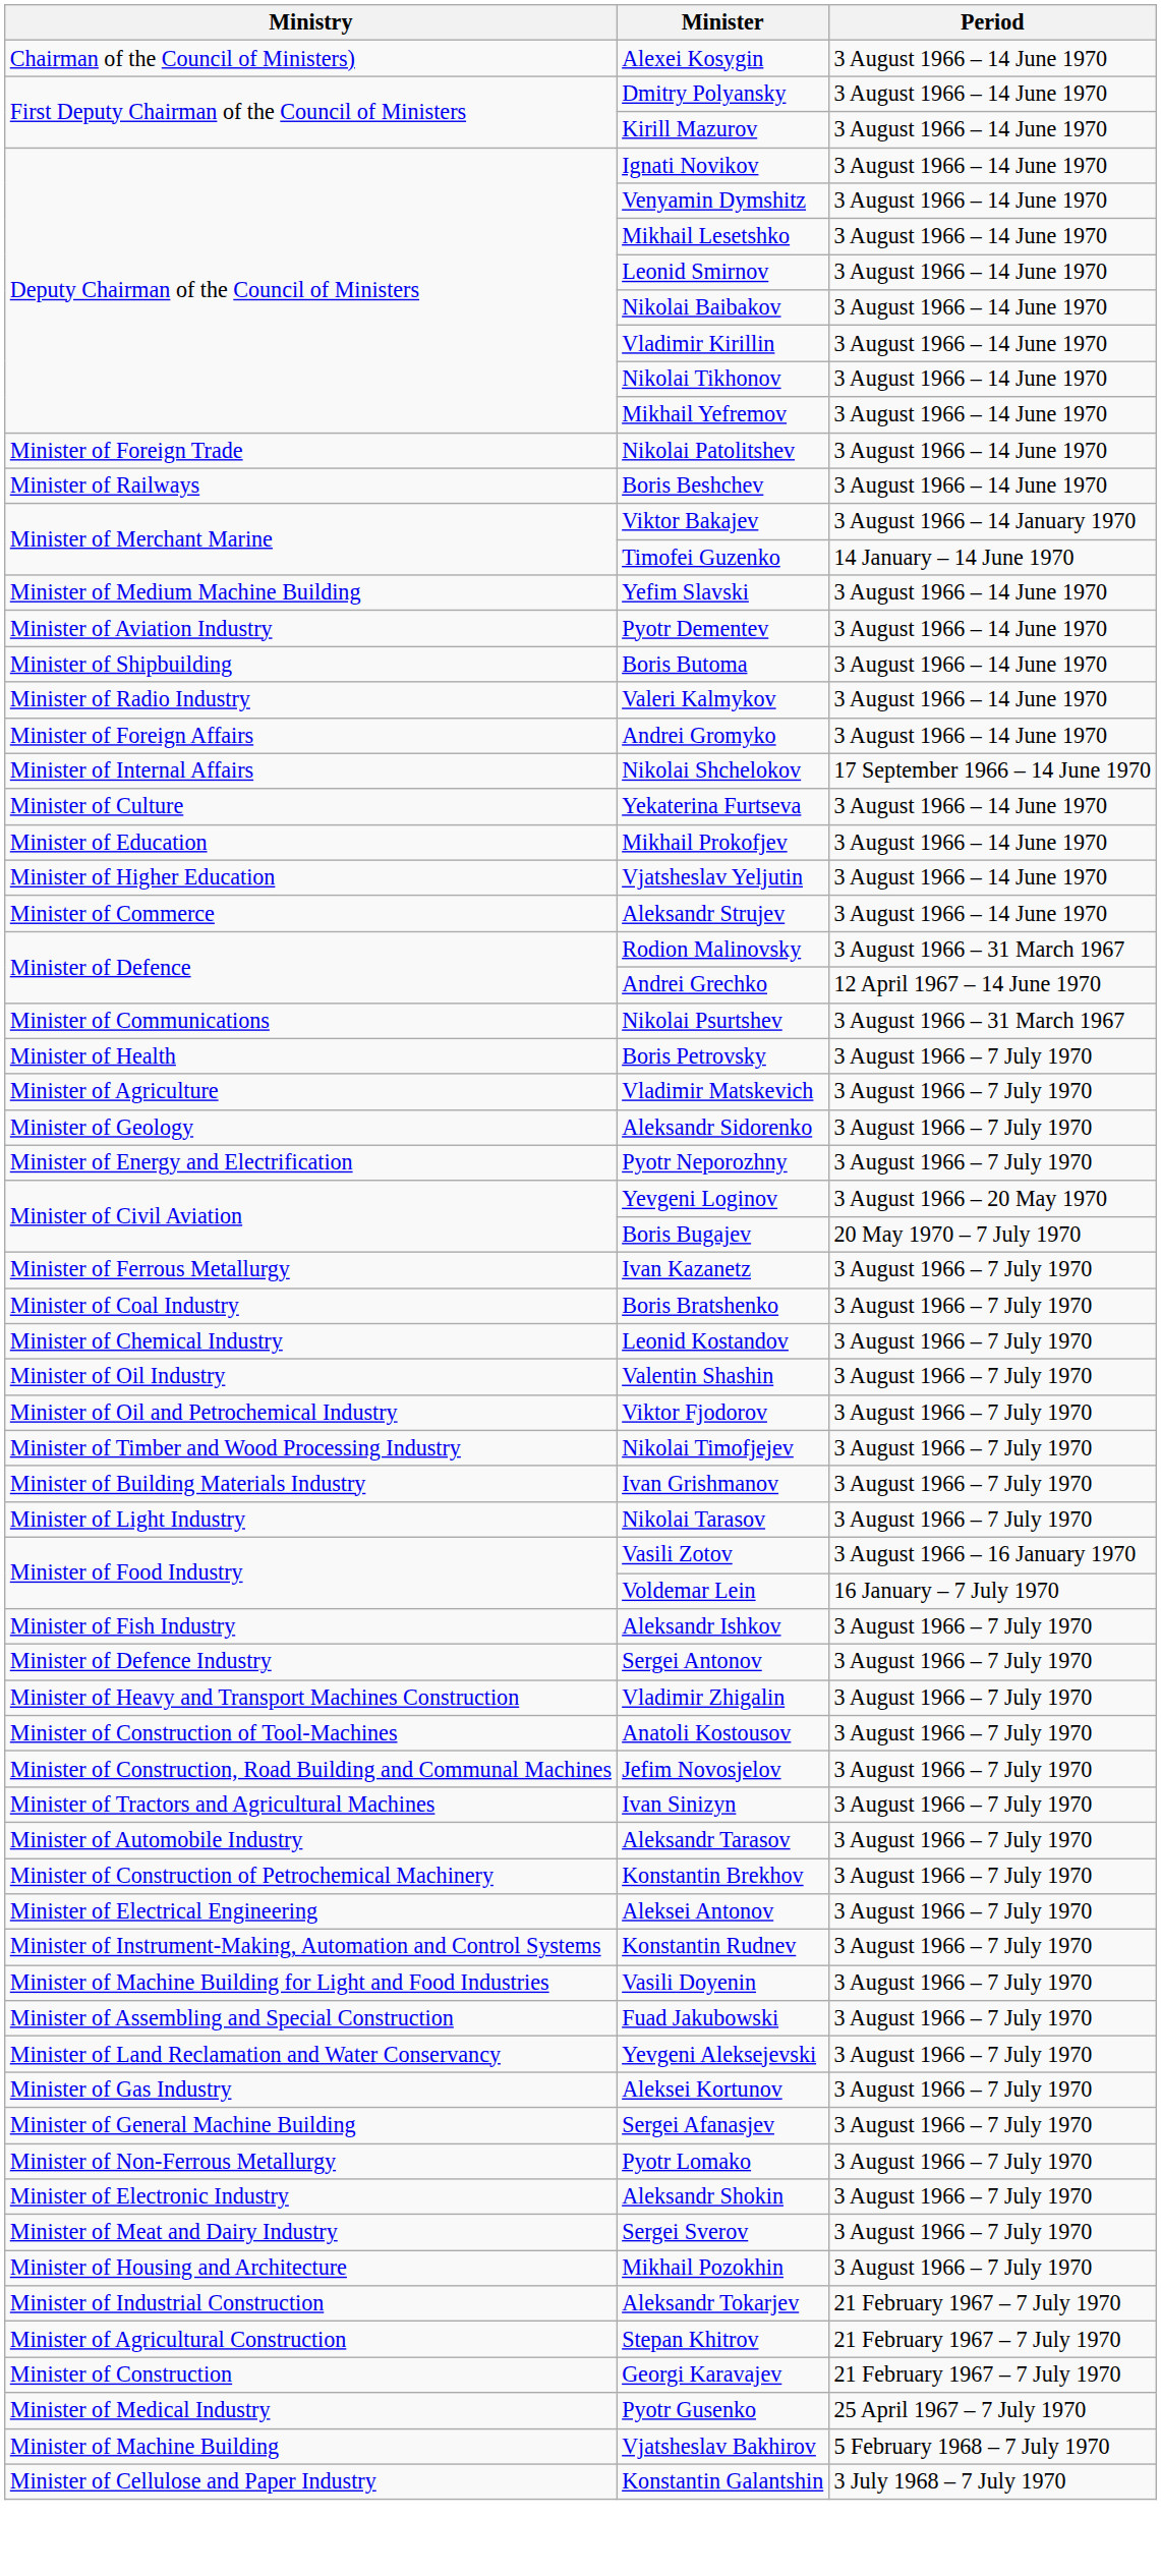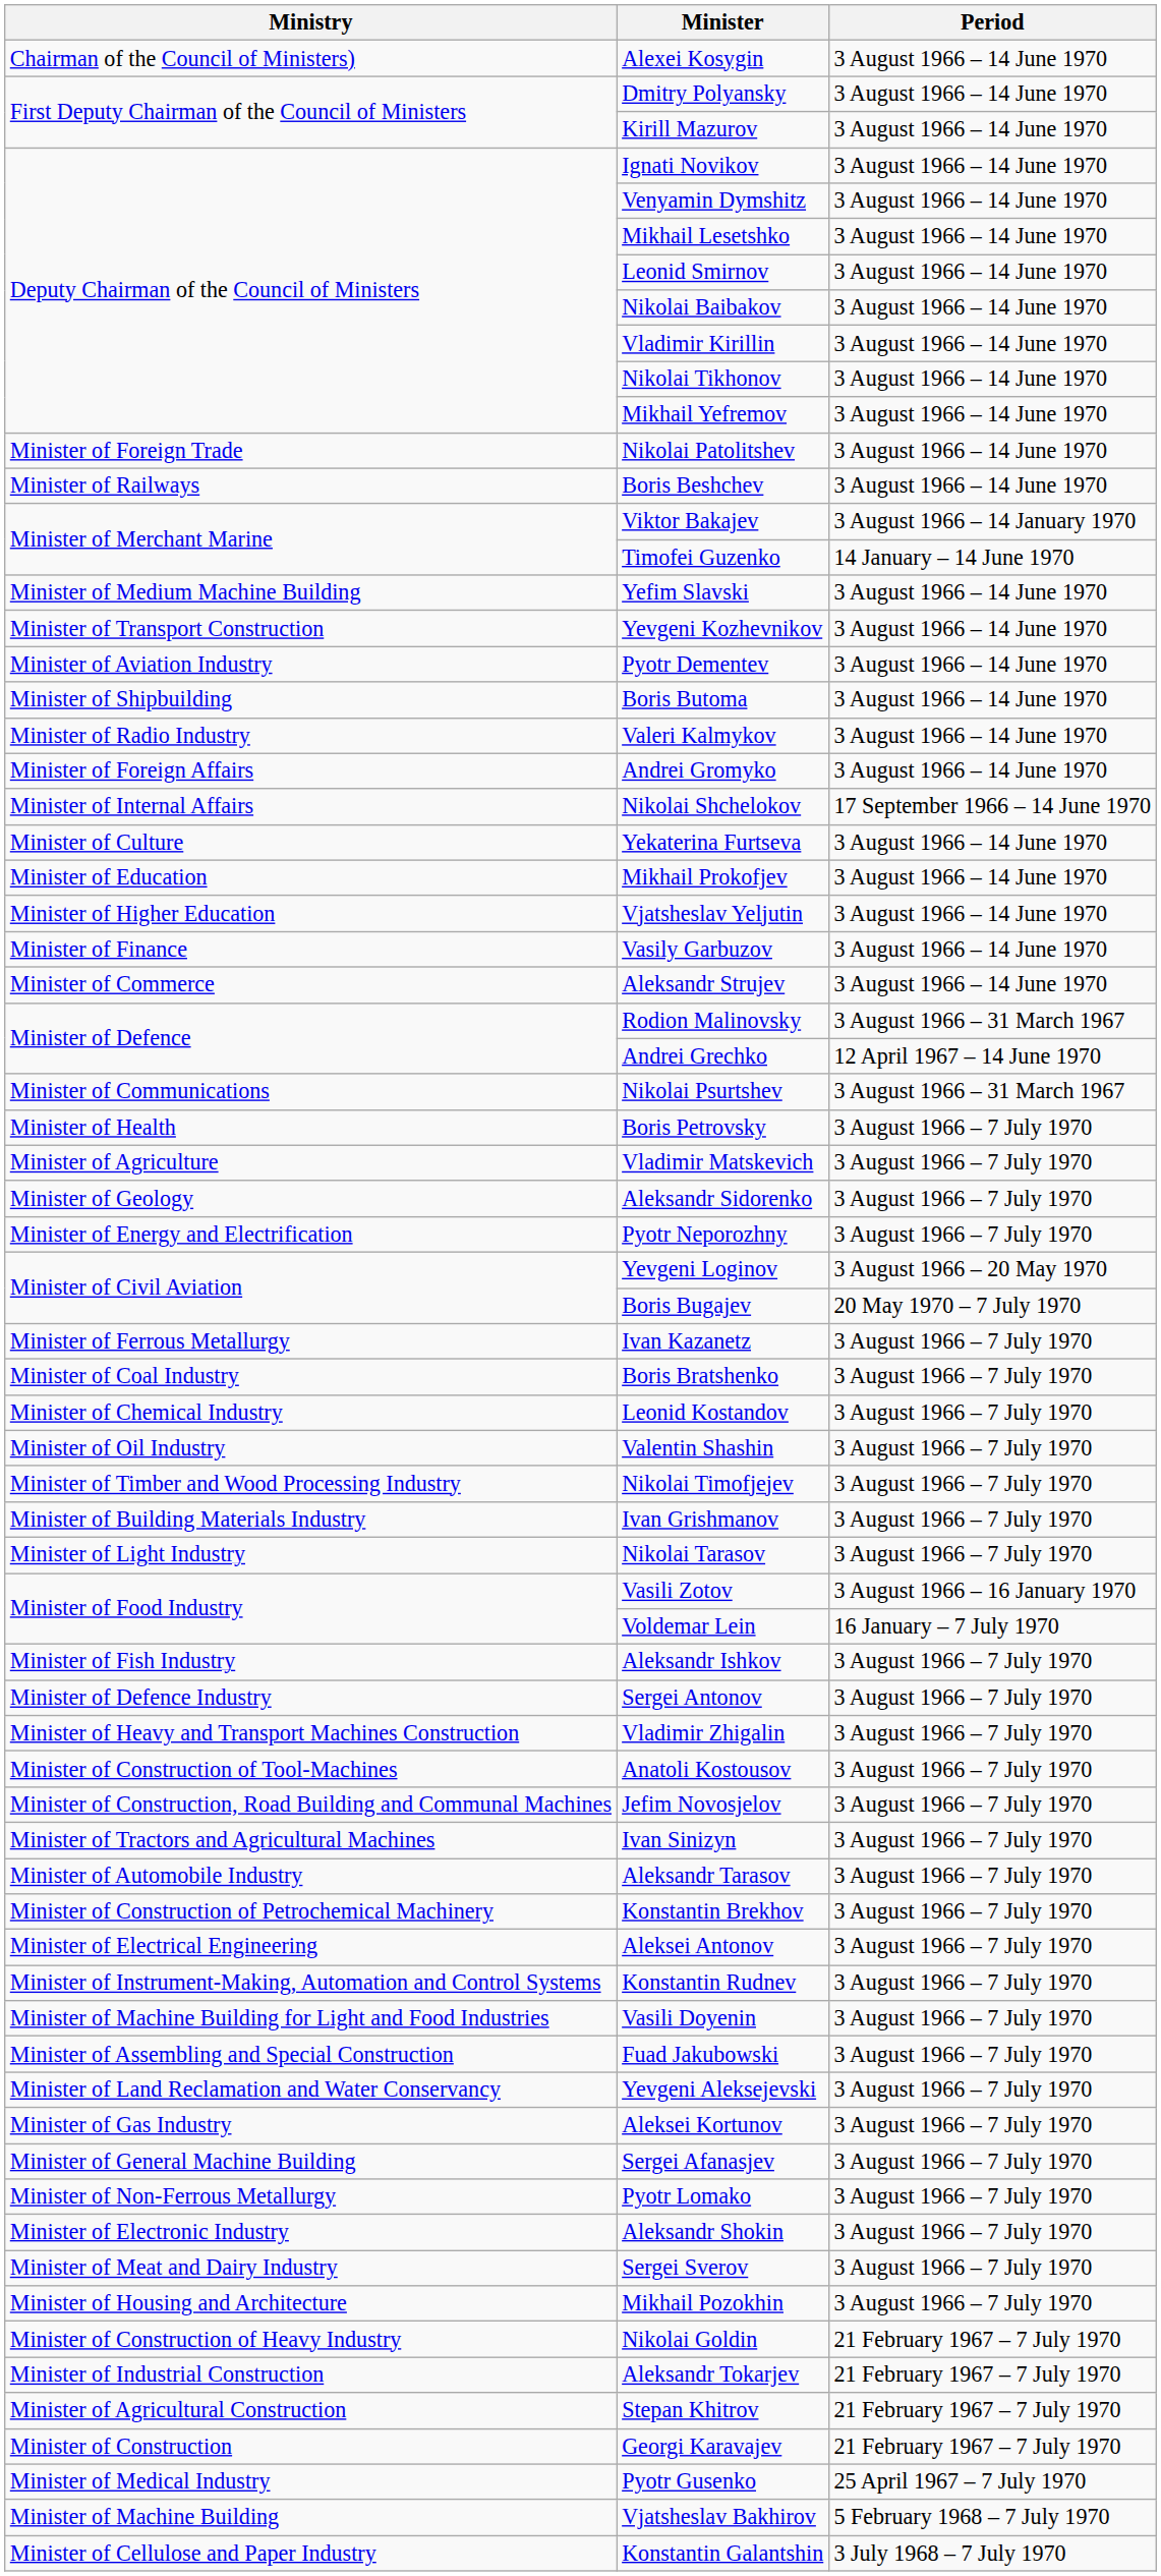 <table class="wikitable">
 <tr>
 <th>Ministry</th>
 <th>Minister</th>
 <th>Period</th>
 </tr>
 <tr>
 <td><a href='#'>Chairman</a> of the <a href='#'>Council of Ministers)</a></td>
 <td><a href='#'>Alexei Kosygin</a></td>
 <td>3 August 1966 – 14 June 1970</td>
 </tr>
 <tr>
 <td rowspan="2"><a href='#'>First Deputy Chairman</a> of the <a href='#'>Council of Ministers</a></td>
 <td><a href='#'>Dmitry Polyansky</a></td>
 <td>3 August 1966 – 14 June 1970</td>
 </tr>
 <tr>
 <td><a href='#'>Kirill Mazurov</a></td>
 <td>3 August 1966 – 14 June 1970</td>
 </tr>
 <tr>
 <td rowspan="8"><a href='#'>Deputy Chairman</a> of the <a href='#'>Council of Ministers</a></td>
 <td><a href='#'>Ignati Novikov</a></td>
 <td>3 August 1966 – 14 June 1970</td>
 </tr>
 <tr>
 <td><a href='#'>Venyamin Dymshitz</a></td>
 <td>3 August 1966 – 14 June 1970</td>
 </tr>
 <tr>
 <td><a href='#'>Mikhail Lesetshko</a></td>
 <td>3 August 1966 – 14 June 1970</td>
 </tr>
 <tr>
 <td><a href='#'>Leonid Smirnov</a></td>
 <td>3 August 1966 – 14 June 1970</td>
 </tr>
 <tr>
 <td><a href='#'>Nikolai Baibakov</a></td>
 <td>3 August 1966 – 14 June 1970</td>
 </tr>
 <tr>
 <td><a href='#'>Vladimir Kirillin</a></td>
 <td>3 August 1966 – 14 June 1970</td>
 </tr>
 <tr>
 <td><a href='#'>Nikolai Tikhonov</a></td>
 <td>3 August 1966 – 14 June 1970</td>
 </tr>
 <tr>
 <td><a href='#'>Mikhail Yefremov</a></td>
 <td>3 August 1966 – 14 June 1970</td>
 </tr>
 <tr>
 <td><a href='#'>Minister of Foreign Trade</a></td>
 <td><a href='#'>Nikolai Patolitshev</a></td>
 <td>3 August 1966 – 14 June 1970</td>
 </tr>
 <tr>
 <td><a href='#'>Minister of Railways</a></td>
 <td><a href='#'>Boris Beshchev</a></td>
 <td>3 August 1966 – 14 June 1970</td>
 </tr>
 <tr>
 <td rowspan="2"><a href='#'>Minister of Merchant Marine</a></td>
 <td><a href='#'>Viktor Bakajev</a></td>
 <td>3 August 1966 – 14 January 1970</td>
 </tr>
 <tr>
 <td><a href='#'>Timofei Guzenko</a></td>
 <td>14 January – 14 June 1970</td>
 </tr>
 <tr>
 <td><a href='#'>Minister of Medium Machine Building</a></td>
 <td><a href='#'>Yefim Slavski</a></td>
 <td>3 August 1966 – 14 June 1970</td>
 </tr>
 <tr>
+<td><a href='#'>Minister of Transport Construction</a></td>
+<td><a href='#'>Yevgeni Kozhevnikov</a></td>
+<td>3 August 1966 – 14 June 1970</td>
+</tr>
+<tr>
 <td><a href='#'>Minister of Aviation Industry</a></td>
 <td><a href='#'>Pyotr Dementev</a></td>
 <td>3 August 1966 – 14 June 1970</td>
 </tr>
 <tr>
 <td><a href='#'>Minister of Shipbuilding</a></td>
 <td><a href='#'>Boris Butoma</a></td>
 <td>3 August 1966 – 14 June 1970</td>
 </tr>
 <tr>
 <td><a href='#'>Minister of Radio Industry</a></td>
 <td><a href='#'>Valeri Kalmykov</a></td>
 <td>3 August 1966 – 14 June 1970</td>
 </tr>
 <tr>
 <td><a href='#'>Minister of Foreign Affairs</a></td>
 <td><a href='#'>Andrei Gromyko</a></td>
 <td>3 August 1966 – 14 June 1970</td>
 </tr>
 <tr>
 <td><a href='#'>Minister of Internal Affairs</a></td>
 <td><a href='#'>Nikolai Shchelokov</a></td>
 <td>17 September 1966 – 14 June 1970</td>
 </tr>
 <tr>
 <td><a href='#'>Minister of Culture</a></td>
 <td><a href='#'>Yekaterina Furtseva</a></td>
 <td>3 August 1966 – 14 June 1970</td>
 </tr>
 <tr>
 <td><a href='#'>Minister of Education</a></td>
 <td><a href='#'>Mikhail Prokofjev</a></td>
 <td>3 August 1966 – 14 June 1970</td>
 </tr>
 <tr>
 <td><a href='#'>Minister of Higher Education</a></td>
 <td><a href='#'>Vjatsheslav Yeljutin</a></td>
+<td>3 August 1966 – 14 June 1970</td>
+</tr>
+<tr>
+<td><a href='#'>Minister of Finance</a></td>
+<td><a href='#'>Vasily Garbuzov</a></td>
 <td>3 August 1966 – 14 June 1970</td>
 </tr>
 <tr>
 <td><a href='#'>Minister of Commerce</a></td>
 <td><a href='#'>Aleksandr Strujev</a></td>
 <td>3 August 1966 – 14 June 1970</td>
 </tr>
 <tr>
 <td rowspan="2"><a href='#'>Minister of Defence</a></td>
 <td><a href='#'>Rodion Malinovsky</a></td>
 <td>3 August 1966 – 31 March 1967</td>
 </tr>
 <tr>
 <td><a href='#'>Andrei Grechko</a></td>
 <td>12 April 1967 – 14 June 1970</td>
 </tr>
 <tr>
 <td><a href='#'>Minister of Communications</a></td>
 <td><a href='#'>Nikolai Psurtshev</a></td>
 <td>3 August 1966 – 31 March 1967</td>
 </tr>
 <tr>
 <td><a href='#'>Minister of Health</a></td>
 <td><a href='#'>Boris Petrovsky</a></td>
 <td>3 August 1966 – 7 July 1970</td>
 </tr>
 <tr>
 <td><a href='#'>Minister of Agriculture</a></td>
 <td><a href='#'>Vladimir Matskevich</a></td>
 <td>3 August 1966 – 7 July 1970</td>
 </tr>
 <tr>
 <td><a href='#'>Minister of Geology</a></td>
 <td><a href='#'>Aleksandr Sidorenko</a></td>
 <td>3 August 1966 – 7 July 1970</td>
 </tr>
 <tr>
 <td><a href='#'>Minister of Energy and Electrification</a></td>
 <td><a href='#'>Pyotr Neporozhny</a></td>
 <td>3 August 1966 – 7 July 1970</td>
 </tr>
 <tr>
 <td rowspan="2"><a href='#'>Minister of Civil Aviation</a></td>
 <td><a href='#'>Yevgeni Loginov</a></td>
 <td>3 August 1966 – 20 May 1970</td>
 </tr>
 <tr>
 <td><a href='#'>Boris Bugajev</a></td>
 <td>20 May 1970 – 7 July 1970</td>
 </tr>
 <tr>
 <td><a href='#'>Minister of Ferrous Metallurgy</a></td>
 <td><a href='#'>Ivan Kazanetz</a></td>
 <td>3 August 1966 – 7 July 1970</td>
 </tr>
 <tr>
 <td><a href='#'>Minister of Coal Industry</a></td>
 <td><a href='#'>Boris Bratshenko</a></td>
 <td>3 August 1966 – 7 July 1970</td>
 </tr>
 <tr>
 <td><a href='#'>Minister of Chemical Industry</a></td>
 <td><a href='#'>Leonid Kostandov</a></td>
 <td>3 August 1966 – 7 July 1970</td>
 </tr>
 <tr>
 <td><a href='#'>Minister of Oil Industry</a></td>
 <td><a href='#'>Valentin Shashin</a></td>
-<td>3 August 1966 – 7 July 1970</td>
-</tr>
-<tr>
-<td><a href='#'>Minister of Oil and Petrochemical Industry</a></td>
-<td><a href='#'>Viktor Fjodorov</a></td>
 <td>3 August 1966 – 7 July 1970</td>
 </tr>
 <tr>
 <td><a href='#'>Minister of Timber and Wood Processing Industry</a></td>
 <td><a href='#'>Nikolai Timofjejev</a></td>
 <td>3 August 1966 – 7 July 1970</td>
 </tr>
 <tr>
 <td><a href='#'>Minister of Building Materials Industry</a></td>
 <td><a href='#'>Ivan Grishmanov</a></td>
 <td>3 August 1966 – 7 July 1970</td>
 </tr>
 <tr>
 <td><a href='#'>Minister of Light Industry</a></td>
 <td><a href='#'>Nikolai Tarasov</a></td>
 <td>3 August 1966 – 7 July 1970</td>
 </tr>
 <tr>
 <td rowspan="2"><a href='#'>Minister of Food Industry</a></td>
 <td><a href='#'>Vasili Zotov</a></td>
 <td>3 August 1966 – 16 January 1970</td>
 </tr>
 <tr>
 <td><a href='#'>Voldemar Lein</a></td>
 <td>16 January – 7 July 1970</td>
 </tr>
 <tr>
 <td><a href='#'>Minister of Fish Industry</a></td>
 <td><a href='#'>Aleksandr Ishkov</a></td>
 <td>3 August 1966 – 7 July 1970</td>
 </tr>
 <tr>
 <td><a href='#'>Minister of Defence Industry</a></td>
 <td><a href='#'>Sergei Antonov</a></td>
 <td>3 August 1966 – 7 July 1970</td>
 </tr>
 <tr>
 <td><a href='#'>Minister of Heavy and Transport Machines Construction</a></td>
 <td><a href='#'>Vladimir Zhigalin</a></td>
 <td>3 August 1966 – 7 July 1970</td>
 </tr>
 <tr>
 <td><a href='#'>Minister of Construction of Tool-Machines</a></td>
 <td><a href='#'>Anatoli Kostousov</a></td>
 <td>3 August 1966 – 7 July 1970</td>
 </tr>
 <tr>
 <td><a href='#'>Minister of Construction, Road Building and Communal Machines</a></td>
 <td><a href='#'>Jefim Novosjelov</a></td>
 <td>3 August 1966 – 7 July 1970</td>
 </tr>
 <tr>
 <td><a href='#'>Minister of Tractors and Agricultural Machines</a></td>
 <td><a href='#'>Ivan Sinizyn</a></td>
 <td>3 August 1966 – 7 July 1970</td>
 </tr>
 <tr>
 <td><a href='#'>Minister of Automobile Industry</a></td>
 <td><a href='#'>Aleksandr Tarasov</a></td>
 <td>3 August 1966 – 7 July 1970</td>
 </tr>
 <tr>
 <td><a href='#'>Minister of Construction of Petrochemical Machinery</a></td>
 <td><a href='#'>Konstantin Brekhov</a></td>
 <td>3 August 1966 – 7 July 1970</td>
 </tr>
 <tr>
 <td><a href='#'>Minister of Electrical Engineering</a></td>
 <td><a href='#'>Aleksei Antonov</a></td>
 <td>3 August 1966 – 7 July 1970</td>
 </tr>
 <tr>
 <td><a href='#'>Minister of Instrument-Making, Automation and Control Systems</a></td>
 <td><a href='#'>Konstantin Rudnev</a></td>
 <td>3 August 1966 – 7 July 1970</td>
 </tr>
 <tr>
 <td><a href='#'>Minister of Machine Building for Light and Food Industries</a></td>
 <td><a href='#'>Vasili Doyenin</a></td>
 <td>3 August 1966 – 7 July 1970</td>
 </tr>
 <tr>
 <td><a href='#'>Minister of Assembling and Special Construction</a></td>
 <td><a href='#'>Fuad Jakubowski</a></td>
 <td>3 August 1966 – 7 July 1970</td>
 </tr>
 <tr>
 <td><a href='#'>Minister of Land Reclamation and Water Conservancy</a></td>
 <td><a href='#'>Yevgeni Aleksejevski</a></td>
 <td>3 August 1966 – 7 July 1970</td>
 </tr>
 <tr>
 <td><a href='#'>Minister of Gas Industry</a></td>
 <td><a href='#'>Aleksei Kortunov</a></td>
 <td>3 August 1966 – 7 July 1970</td>
 </tr>
 <tr>
 <td><a href='#'>Minister of General Machine Building</a></td>
 <td><a href='#'>Sergei Afanasjev</a></td>
 <td>3 August 1966 – 7 July 1970</td>
 </tr>
 <tr>
 <td><a href='#'>Minister of Non-Ferrous Metallurgy</a></td>
 <td><a href='#'>Pyotr Lomako</a></td>
 <td>3 August 1966 – 7 July 1970</td>
 </tr>
 <tr>
 <td><a href='#'>Minister of Electronic Industry</a></td>
 <td><a href='#'>Aleksandr Shokin</a></td>
 <td>3 August 1966 – 7 July 1970</td>
 </tr>
 <tr>
 <td><a href='#'>Minister of Meat and Dairy Industry</a></td>
 <td><a href='#'>Sergei Sverov</a></td>
 <td>3 August 1966 – 7 July 1970</td>
 </tr>
 <tr>
 <td><a href='#'>Minister of Housing and Architecture</a></td>
 <td><a href='#'>Mikhail Pozokhin</a></td>
 <td>3 August 1966 – 7 July 1970</td>
 </tr>
 <tr>
+<td><a href='#'>Minister of Construction of Heavy Industry</a></td>
+<td><a href='#'>Nikolai Goldin</a></td>
+<td>21 February 1967 – 7 July 1970</td>
+</tr>
+<tr>
 <td><a href='#'>Minister of Industrial Construction</a></td>
 <td><a href='#'>Aleksandr Tokarjev</a></td>
 <td>21 February 1967 – 7 July 1970</td>
 </tr>
 <tr>
 <td><a href='#'>Minister of Agricultural Construction</a></td>
 <td><a href='#'>Stepan Khitrov</a></td>
 <td>21 February 1967 – 7 July 1970</td>
 </tr>
 <tr>
 <td><a href='#'>Minister of Construction</a></td>
 <td><a href='#'>Georgi Karavajev</a></td>
 <td>21 February 1967 – 7 July 1970</td>
 </tr>
 <tr>
 <td><a href='#'>Minister of Medical Industry</a></td>
 <td><a href='#'>Pyotr Gusenko</a></td>
 <td>25 April 1967 – 7 July 1970</td>
 </tr>
 <tr>
 <td><a href='#'>Minister of Machine Building</a></td>
 <td><a href='#'>Vjatsheslav Bakhirov</a></td>
 <td>5 February 1968 – 7 July 1970</td>
 </tr>
 <tr>
 <td><a href='#'>Minister of Cellulose and Paper Industry</a></td>
 <td><a href='#'>Konstantin Galantshin</a></td>
 <td>3 July 1968 – 7 July 1970</td>
 </tr>
 </table>
